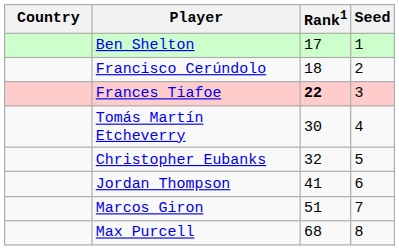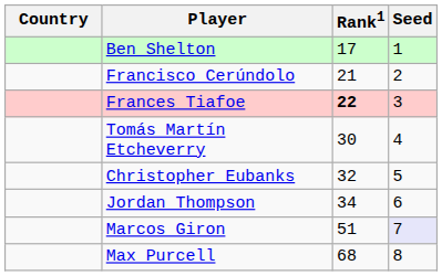 <table class="sortable wikitable">
 <tr>
 <th width="70">Country</th>
 <th width="175">Player</th>
 <th>Rank<sup>1</sup></th>
 <th>Seed</th>
 </tr>
 <tr bgcolor=#cfc>
 <td></td>
 <td><a href='#'>Ben Shelton</a></td>
 <td>17</td>
 <td>1</td>
 </tr>
 <tr>
 <td></td>
 <td><a href='#'>Francisco Cerúndolo</a></td>
-<td>18</td>
+<td>21</td>
 <td>2</td>
 </tr>
 <tr bgcolor=#fcc>
 <td></td>
 <td><a href='#'>Frances Tiafoe</a></td>
 <td><strong>22</strong></td>
 <td>3</td>
 </tr>
 <tr>
 <td></td>
 <td><a href='#'>Tomás Martín Etcheverry</a></td>
 <td>30</td>
 <td>4</td>
 </tr>
 <tr>
 <td></td>
 <td><a href='#'>Christopher Eubanks</a></td>
 <td>32</td>
 <td>5</td>
 </tr>
 <tr>
 <td></td>
 <td><a href='#'>Jordan Thompson</a></td>
-<td>41</td>
+<td>34</td>
 <td>6</td>
 </tr>
 <tr>
 <td></td>
 <td><a href='#'>Marcos Giron</a></td>
 <td>51</td>
-<td>7</td>
+<td style="background: lavender;">7</td>
 </tr>
 <tr>
 <td></td>
 <td><a href='#'>Max Purcell</a></td>
 <td>68</td>
 <td>8</td>
 </tr>
 </table>
